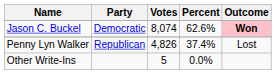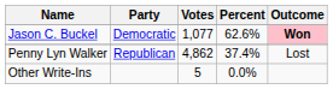 <table class=wikitable style="text-align:center">
 <tr>
 <th>Name</th>
 <th>Party</th>
 <th>Votes</th>
 <th>Percent</th>
 <th>Outcome</th>
 </tr>
 <tr>
 </tr>
 <tr>
 <td align=left><a href='#'>Jason C. Buckel</a></td>
 <td><a href='#'>Democratic</a></td>
-<td>8,074</td>
+<td>1,077</td>
 <td>62.6%</td>
 <td style="background: pink;"><strong>Won</strong></td>
 </tr>
 <tr>
 </tr>
 <tr>
 <td align=left>Penny Lyn Walker</td>
 <td><a href='#'>Republican</a></td>
-<td>4,826</td>
+<td>4,862</td>
 <td>37.4%</td>
 <td>Lost</td>
 </tr>
 <tr>
 <td align=left>Other Write-Ins</td>
 <td></td>
 <td>5</td>
 <td>0.0%</td>
 <td></td>
 </tr>
 </table>
